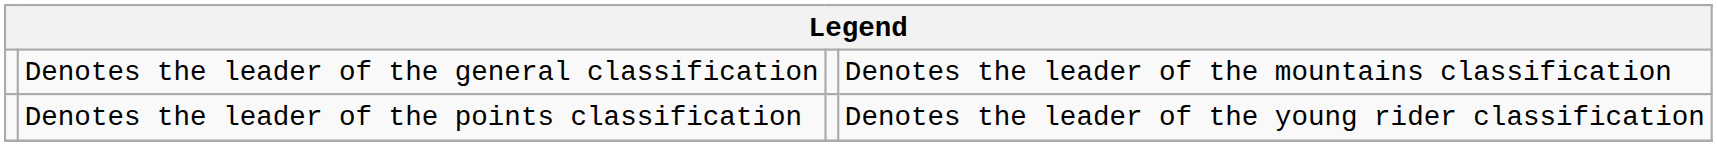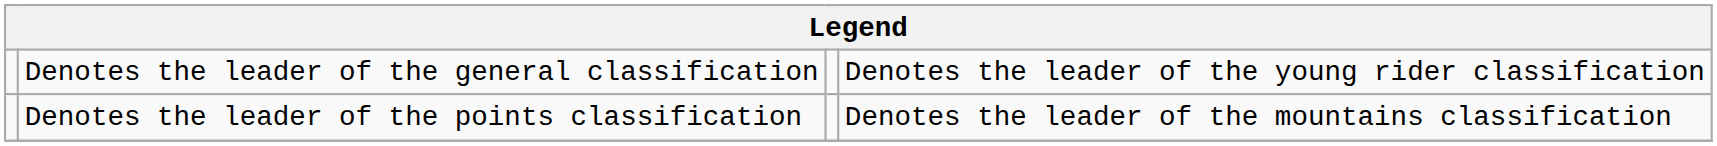 <table class="wikitable">
 <tr>
 <th colspan="4">Legend</th>
 </tr>
 <tr>
 <td></td>
 <td>Denotes the leader of the general classification</td>
 <td></td>
-<td>Denotes the leader of the mountains classification</td>
+<td>Denotes the leader of the young rider classification</td>
 </tr>
 <tr>
 <td></td>
 <td>Denotes the leader of the points classification</td>
 <td></td>
-<td>Denotes the leader of the young rider classification</td>
+<td>Denotes the leader of the mountains classification</td>
 </tr>
 <tr>
 </tr>
 </table>
